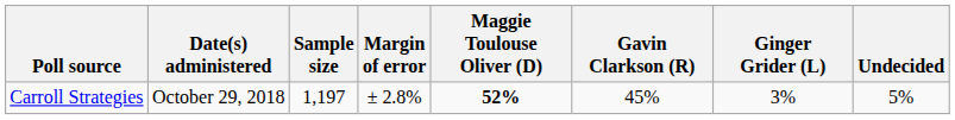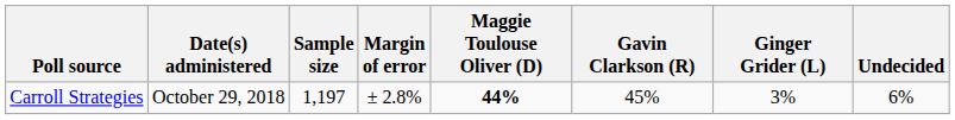 <table class="wikitable" style="font-size:90%;text-align:center;">
 <tr valign=bottom>
 <th>Poll source</th>
 <th>Date(s)<br>administered</th>
 <th>Sample<br>size</th>
 <th>Margin<br>of error</th>
 <th style="width:100px;">Maggie Toulouse<br>Oliver (D)</th>
 <th style="width:100px;">Gavin<br>Clarkson (R)</th>
 <th style="width:100px;">Ginger<br>Grider (L)</th>
 <th>Undecided</th>
 </tr>
 <tr>
 <td style="text-align:left;"><a href='#'>Carroll Strategies</a></td>
 <td align=center>October 29, 2018</td>
 <td align=center>1,197</td>
 <td align=center>± 2.8%</td>
-<td><strong>52%</strong></td>
+<td><strong>44%</strong></td>
 <td align=center>45%</td>
 <td align=center>3%</td>
-<td align=center>5%</td>
+<td align=center>6%</td>
 </tr>
 </table>
